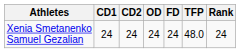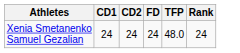 <table class="wikitable" border="1" style="font-size:90%">
 <tr>
 <th>Athletes</th>
 <th>CD1</th>
 <th>CD2</th>
-<th>OD</th>
 <th>FD</th>
 <th>TFP</th>
 <th>Rank</th>
 </tr>
 <tr align=center>
 <td align=left><a href='#'>Xenia Smetanenko</a><br><a href='#'>Samuel Gezalian</a></td>
 <td>24</td>
 <td>24</td>
 <td>24</td>
-<td>24</td>
 <td>48.0</td>
 <td>24</td>
 </tr>
 </table>
